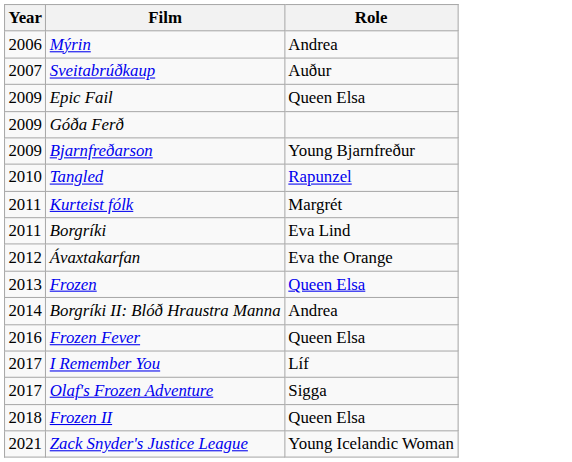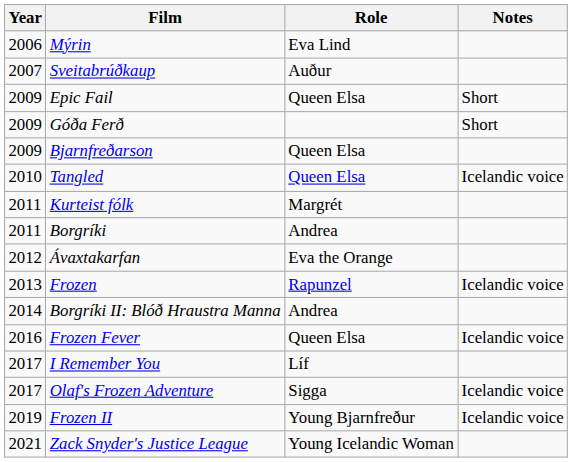 <table class="wikitable sortable">
 <tr>
 <th>Year</th>
 <th>Film</th>
 <th>Role</th>
+<th>Notes</th>
 </tr>
 <tr>
 <td>2006</td>
 <td><em><a href='#'>Mýrin</a></em></td>
-<td>Andrea</td>
+<td>Eva Lind</td>
+<td></td>
 </tr>
 <tr>
 <td>2007</td>
 <td><em><a href='#'>Sveitabrúðkaup</a></em></td>
 <td>Auður</td>
+<td></td>
 </tr>
 <tr>
 <td>2009</td>
 <td><em>Epic Fail</em></td>
 <td>Queen Elsa</td>
+<td>Short</td>
 </tr>
 <tr>
 <td>2009</td>
 <td><em>Góða Ferð</em></td>
 <td></td>
+<td>Short</td>
 </tr>
 <tr>
 <td>2009</td>
 <td><em><a href='#'>Bjarnfreðarson</a></em></td>
-<td>Young Bjarnfreður</td>
+<td>Queen Elsa</td>
+<td></td>
 </tr>
 <tr>
 <td>2010</td>
 <td><em><a href='#'>Tangled</a></em></td>
-<td><a href='#'>Rapunzel</a></td>
+<td><a href='#'>Queen Elsa</a></td>
+<td>Icelandic voice</td>
 </tr>
 <tr>
 <td>2011</td>
 <td><em><a href='#'>Kurteist fólk</a></em></td>
 <td>Margrét</td>
+<td></td>
 </tr>
 <tr>
 <td>2011</td>
 <td><em>Borgríki</em></td>
-<td>Eva Lind</td>
+<td>Andrea</td>
+<td></td>
 </tr>
 <tr>
 <td>2012</td>
 <td><em>Ávaxtakarfan</em></td>
 <td>Eva the Orange</td>
+<td></td>
 </tr>
 <tr>
 <td>2013</td>
 <td><em><a href='#'>Frozen</a></em></td>
-<td><a href='#'>Queen Elsa</a></td>
+<td><a href='#'>Rapunzel</a></td>
+<td>Icelandic voice</td>
 </tr>
 <tr>
 <td>2014</td>
 <td><em>Borgríki II: Blóð Hraustra Manna</em></td>
 <td>Andrea</td>
+<td></td>
 </tr>
 <tr>
 <td>2016</td>
 <td><em><a href='#'>Frozen Fever</a></em></td>
 <td>Queen Elsa</td>
+<td>Icelandic voice</td>
 </tr>
 <tr>
 <td>2017</td>
 <td><em><a href='#'>I Remember You</a></em></td>
 <td>Líf</td>
+<td></td>
 </tr>
 <tr>
 <td>2017</td>
 <td><em><a href='#'>Olaf's Frozen Adventure</a></em></td>
 <td>Sigga</td>
+<td>Icelandic voice</td>
 </tr>
 <tr>
-<td>2018</td>
+<td>2019</td>
 <td><em><a href='#'>Frozen II</a></em></td>
-<td>Queen Elsa</td>
+<td>Young Bjarnfreður</td>
+<td>Icelandic voice</td>
 </tr>
 <tr>
 <td>2021</td>
 <td><em><a href='#'>Zack Snyder's Justice League</a></em></td>
 <td>Young Icelandic Woman</td>
+<td></td>
 </tr>
 </table>
